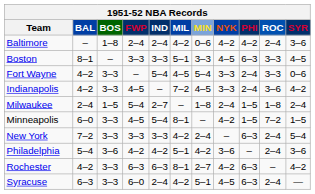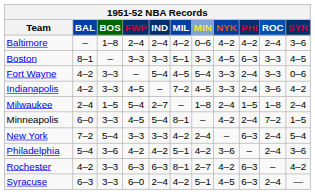 <table class="wikitable" style="font-size:95%; text-align:center;">
 <tr>
 <th colspan=11>1951-52 NBA Records</th>
 </tr>
 <tr>
 <th width=100>Team</th>
 <th style="background:#003EA4;color:#FFFFFF;width=35">BAL</th>
 <th style="background:#006400;color:#FFFFFF;width=35">BOS</th>
 <th style="background:#012F6B;color:#D40032;width=35">FWP</th>
 <th style="background:#012F6B;color:#FFFFFF;width=35">IND</th>
 <th style="background:#003EA4;color:#FFFFFF;width=35">MIL</th>
 <th style="background:#7BA4DB;color:#FBE122;width=35">MIN</th>
 <th style="background:#003EA4;color:#E85109;width=35">NYK</th>
 <th style="background:#012F6B;color:#D50033;width=35">PHI</th>
 <th style="background:#0050B0;color:#FFFFFF;width=35">ROC</th>
 <th style="background:#012F6B;color:#D50033;width=35">SYR</th>
 </tr>
 <tr>
 <td style="text-align:left;"><a href='#'>Baltimore</a></td>
 <td>–</td>
 <td>1–8</td>
 <td>2–4</td>
 <td>2–4</td>
 <td>4–2</td>
 <td>0–6</td>
 <td>4–2</td>
 <td>4–2</td>
 <td>2–4</td>
 <td>3–6</td>
 </tr>
 <tr>
 <td style="text-align:left;"><a href='#'>Boston</a></td>
 <td>8–1</td>
 <td>–</td>
 <td>3–3</td>
 <td>3–3</td>
 <td>5–1</td>
 <td>3–3</td>
 <td>4–5</td>
 <td>6–3</td>
 <td>3–3</td>
 <td>4–5</td>
 </tr>
 <tr>
 <td style="text-align:left;"><a href='#'>Fort Wayne</a></td>
 <td>4–2</td>
 <td>3–3</td>
 <td>–</td>
 <td>5–4</td>
 <td>4–5</td>
 <td>5–4</td>
 <td>3–3</td>
 <td>2–4</td>
 <td>3–3</td>
 <td>0–6</td>
 </tr>
 <tr>
 <td style="text-align:left;"><a href='#'>Indianapolis</a></td>
 <td>4–2</td>
 <td>3–3</td>
 <td>4–5</td>
 <td>–</td>
 <td>7–2</td>
 <td>4–5</td>
 <td>3–3</td>
 <td>2–4</td>
 <td>3–6</td>
 <td>4–2</td>
 </tr>
 <tr>
 <td style="text-align:left;"><a href='#'>Milwaukee</a></td>
 <td>2–4</td>
 <td>1–5</td>
 <td>5–4</td>
 <td>2–7</td>
 <td>–</td>
 <td>1–8</td>
 <td>2–4</td>
 <td>1–5</td>
 <td>1–8</td>
 <td>2–4</td>
 </tr>
 <tr>
 <td style="text-align:left;">Minneapolis</td>
 <td>6–0</td>
 <td>3–3</td>
 <td>4–5</td>
 <td>5–4</td>
 <td>8–1</td>
 <td>–</td>
 <td>4–2</td>
-<td>1–5</td>
+<td>2–4</td>
 <td>7–2</td>
 <td>1–5</td>
 </tr>
 <tr>
 <td style="text-align:left;"><a href='#'>New York</a></td>
 <td>7–2</td>
-<td>3–3</td>
+<td>5–4</td>
 <td>3–3</td>
 <td>3–3</td>
 <td>4–2</td>
 <td>2–4</td>
 <td>–</td>
 <td>6–3</td>
 <td>2–4</td>
 <td>5–4</td>
 </tr>
 <tr>
 <td style="text-align:left;"><a href='#'>Philadelphia</a></td>
 <td>5–4</td>
 <td>3–6</td>
 <td>4–2</td>
 <td>4–2</td>
 <td>5–1</td>
 <td>4–2</td>
 <td>3–6</td>
 <td>–</td>
 <td>2–4</td>
 <td>3–6</td>
 </tr>
 <tr>
 <td style="text-align:left;"><a href='#'>Rochester</a></td>
 <td>4–2</td>
 <td>3–3</td>
 <td>6–3</td>
 <td>6–3</td>
 <td>8–1</td>
 <td>2–7</td>
 <td>4–2</td>
 <td>6–3</td>
 <td>–</td>
 <td>4–2</td>
 </tr>
 <tr>
 <td style="text-align:left;"><a href='#'>Syracuse</a></td>
 <td>6–3</td>
 <td>3–3</td>
 <td>6–0</td>
 <td>2–4</td>
 <td>4–2</td>
 <td>5–1</td>
 <td>4–5</td>
 <td>6–3</td>
 <td>2–4</td>
 <td>—</td>
 </tr>
 </table>
